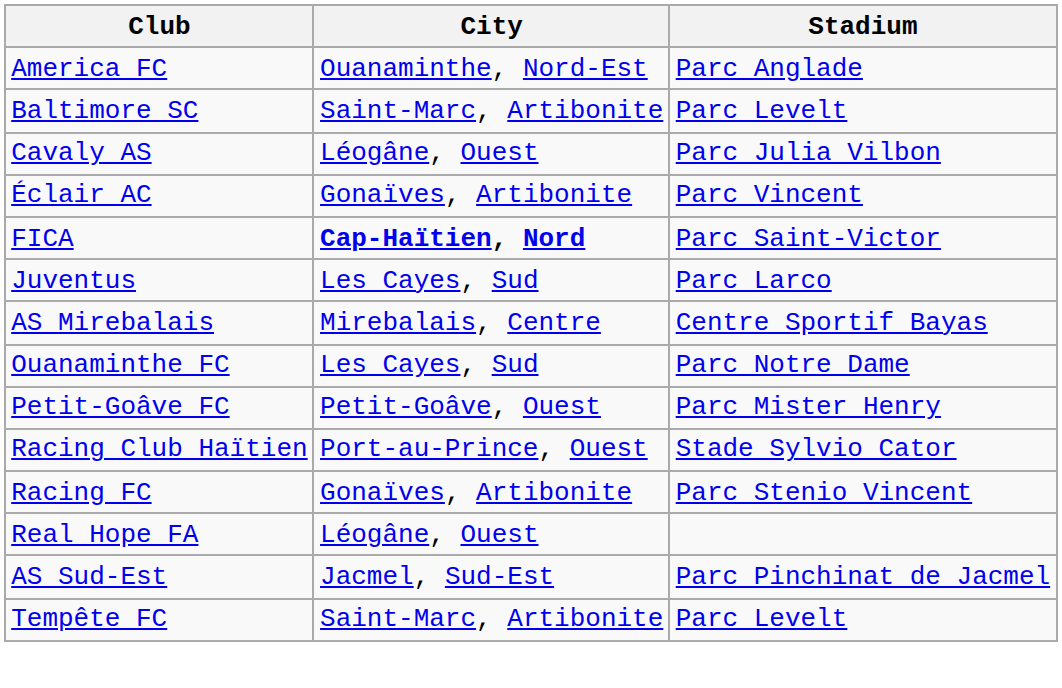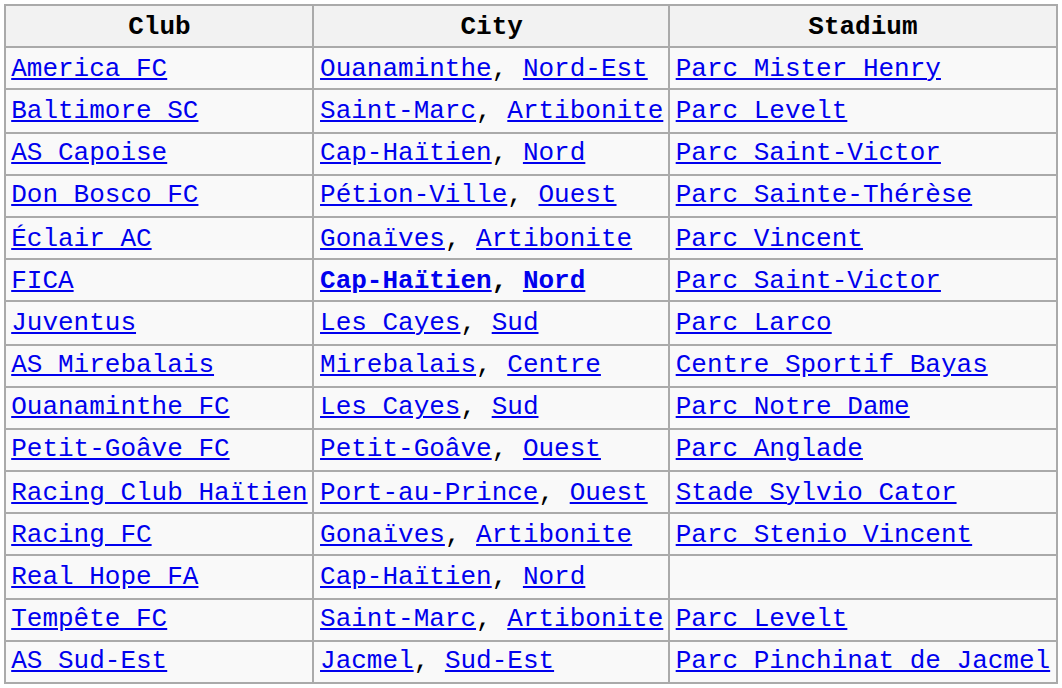 <table class="wikitable sortable">
 <tr>
 <th>Club</th>
 <th>City</th>
 <th>Stadium</th>
 </tr>
 <tr>
 <td><a href='#'>America FC</a></td>
 <td><a href='#'>Ouanaminthe</a>, <a href='#'>Nord-Est</a></td>
-<td><a href='#'>Parc Anglade</a></td>
+<td><a href='#'>Parc Mister Henry</a></td>
 </tr>
 <tr>
 <td><a href='#'>Baltimore SC</a></td>
 <td><a href='#'>Saint-Marc</a>, <a href='#'>Artibonite</a></td>
 <td><a href='#'>Parc Levelt</a></td>
 </tr>
 <tr>
-<td><a href='#'>Cavaly AS</a></td>
-<td><a href='#'>Léogâne</a>, <a href='#'>Ouest</a></td>
-<td><a href='#'>Parc Julia Vilbon</a></td>
+<td><a href='#'>AS Capoise</a></td>
+<td><a href='#'>Cap-Haïtien</a>, <a href='#'>Nord</a></td>
+<td><a href='#'>Parc Saint-Victor</a></td>
+</tr>
+<tr>
+<td><a href='#'>Don Bosco FC</a></td>
+<td><a href='#'>Pétion-Ville</a>, <a href='#'>Ouest</a></td>
+<td><a href='#'>Parc Sainte-Thérèse</a></td>
 </tr>
 <tr>
 <td><a href='#'>Éclair AC</a></td>
 <td><a href='#'>Gonaïves</a>, <a href='#'>Artibonite</a></td>
 <td><a href='#'>Parc Vincent</a></td>
 </tr>
 <tr>
 <td><a href='#'>FICA</a></td>
 <td><strong><a href='#'>Cap-Haïtien</a>, <a href='#'>Nord</a></strong></td>
 <td><a href='#'>Parc Saint-Victor</a></td>
 </tr>
 <tr>
 <td><a href='#'>Juventus</a></td>
 <td><a href='#'>Les Cayes</a>, <a href='#'>Sud</a></td>
 <td><a href='#'>Parc Larco</a></td>
 </tr>
 <tr>
 <td><a href='#'>AS Mirebalais</a></td>
 <td><a href='#'>Mirebalais</a>, <a href='#'>Centre</a></td>
 <td><a href='#'>Centre Sportif Bayas</a></td>
 </tr>
 <tr>
 <td><a href='#'>Ouanaminthe FC</a></td>
 <td><a href='#'>Les Cayes</a>, <a href='#'>Sud</a></td>
 <td><a href='#'>Parc Notre Dame</a></td>
 </tr>
 <tr>
 <td><a href='#'>Petit-Goâve FC</a></td>
 <td><a href='#'>Petit-Goâve</a>, <a href='#'>Ouest</a></td>
-<td><a href='#'>Parc Mister Henry</a></td>
+<td><a href='#'>Parc Anglade</a></td>
 </tr>
 <tr>
 <td><a href='#'>Racing Club Haïtien</a></td>
 <td><a href='#'>Port-au-Prince</a>, <a href='#'>Ouest</a></td>
 <td><a href='#'>Stade Sylvio Cator</a></td>
 </tr>
 <tr>
 <td><a href='#'>Racing FC</a></td>
 <td><a href='#'>Gonaïves</a>, <a href='#'>Artibonite</a></td>
 <td><a href='#'>Parc Stenio Vincent</a></td>
 </tr>
 <tr>
 <td><a href='#'>Real Hope FA</a></td>
-<td><a href='#'>Léogâne</a>, <a href='#'>Ouest</a></td>
+<td><a href='#'>Cap-Haïtien</a>, <a href='#'>Nord</a></td>
 <td></td>
+</tr>
+<tr>
+<td><a href='#'>Tempête FC</a></td>
+<td><a href='#'>Saint-Marc</a>, <a href='#'>Artibonite</a></td>
+<td><a href='#'>Parc Levelt</a></td>
 </tr>
 <tr>
 <td><a href='#'>AS Sud-Est</a></td>
 <td><a href='#'>Jacmel</a>, <a href='#'>Sud-Est</a></td>
 <td><a href='#'>Parc Pinchinat de Jacmel</a></td>
 </tr>
-<tr>
-<td><a href='#'>Tempête FC</a></td>
-<td><a href='#'>Saint-Marc</a>, <a href='#'>Artibonite</a></td>
-<td><a href='#'>Parc Levelt</a></td>
-</tr>
 </table>
